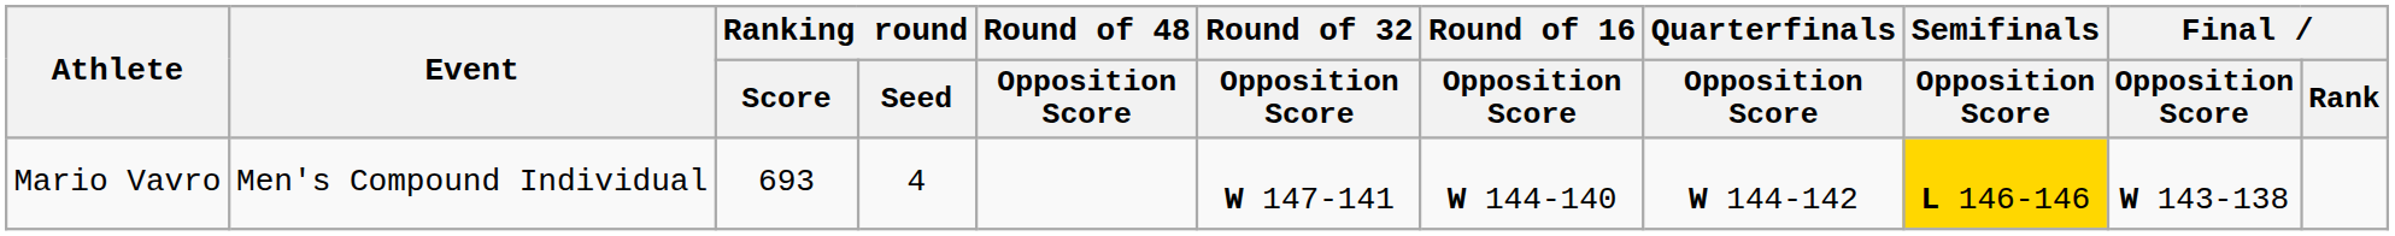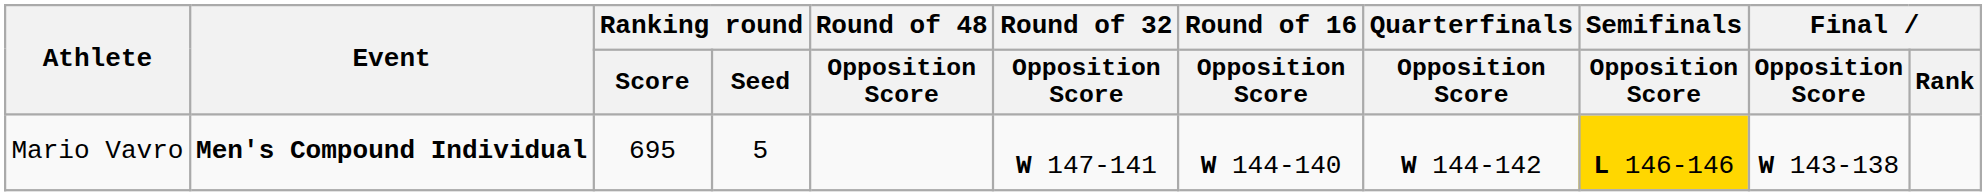 <table class="wikitable" style="font-size:90%">
 <tr>
 <th rowspan=2>Athlete</th>
 <th rowspan=2>Event</th>
 <th colspan="2">Ranking round</th>
 <th>Round of 48</th>
 <th>Round of 32</th>
 <th>Round of 16</th>
 <th>Quarterfinals</th>
 <th>Semifinals</th>
 <th colspan="2">Final / </th>
 </tr>
 <tr style="font-size:95%">
 <th>Score</th>
 <th>Seed</th>
 <th>Opposition<br>Score</th>
 <th>Opposition<br>Score</th>
 <th>Opposition<br>Score</th>
 <th>Opposition<br>Score</th>
 <th>Opposition<br>Score</th>
 <th>Opposition<br>Score</th>
 <th>Rank</th>
 </tr>
 <tr align=center>
 <td align=left>Mario Vavro</td>
-<td align=left>Men's Compound Individual</td>
-<td>693</td>
-<td>4</td>
+<td align=left><strong>Men's Compound Individual</strong></td>
+<td>695</td>
+<td>5</td>
 <td></td>
 <td><br><strong>W</strong> 147-141</td>
 <td><br><strong>W</strong> 144-140</td>
 <td><br><strong>W</strong> 144-142</td>
 <td style="background: gold;"><br><strong>L</strong> 146-146</td>
 <td><br><strong>W</strong> 143-138</td>
 <td></td>
 </tr>
 </table>
